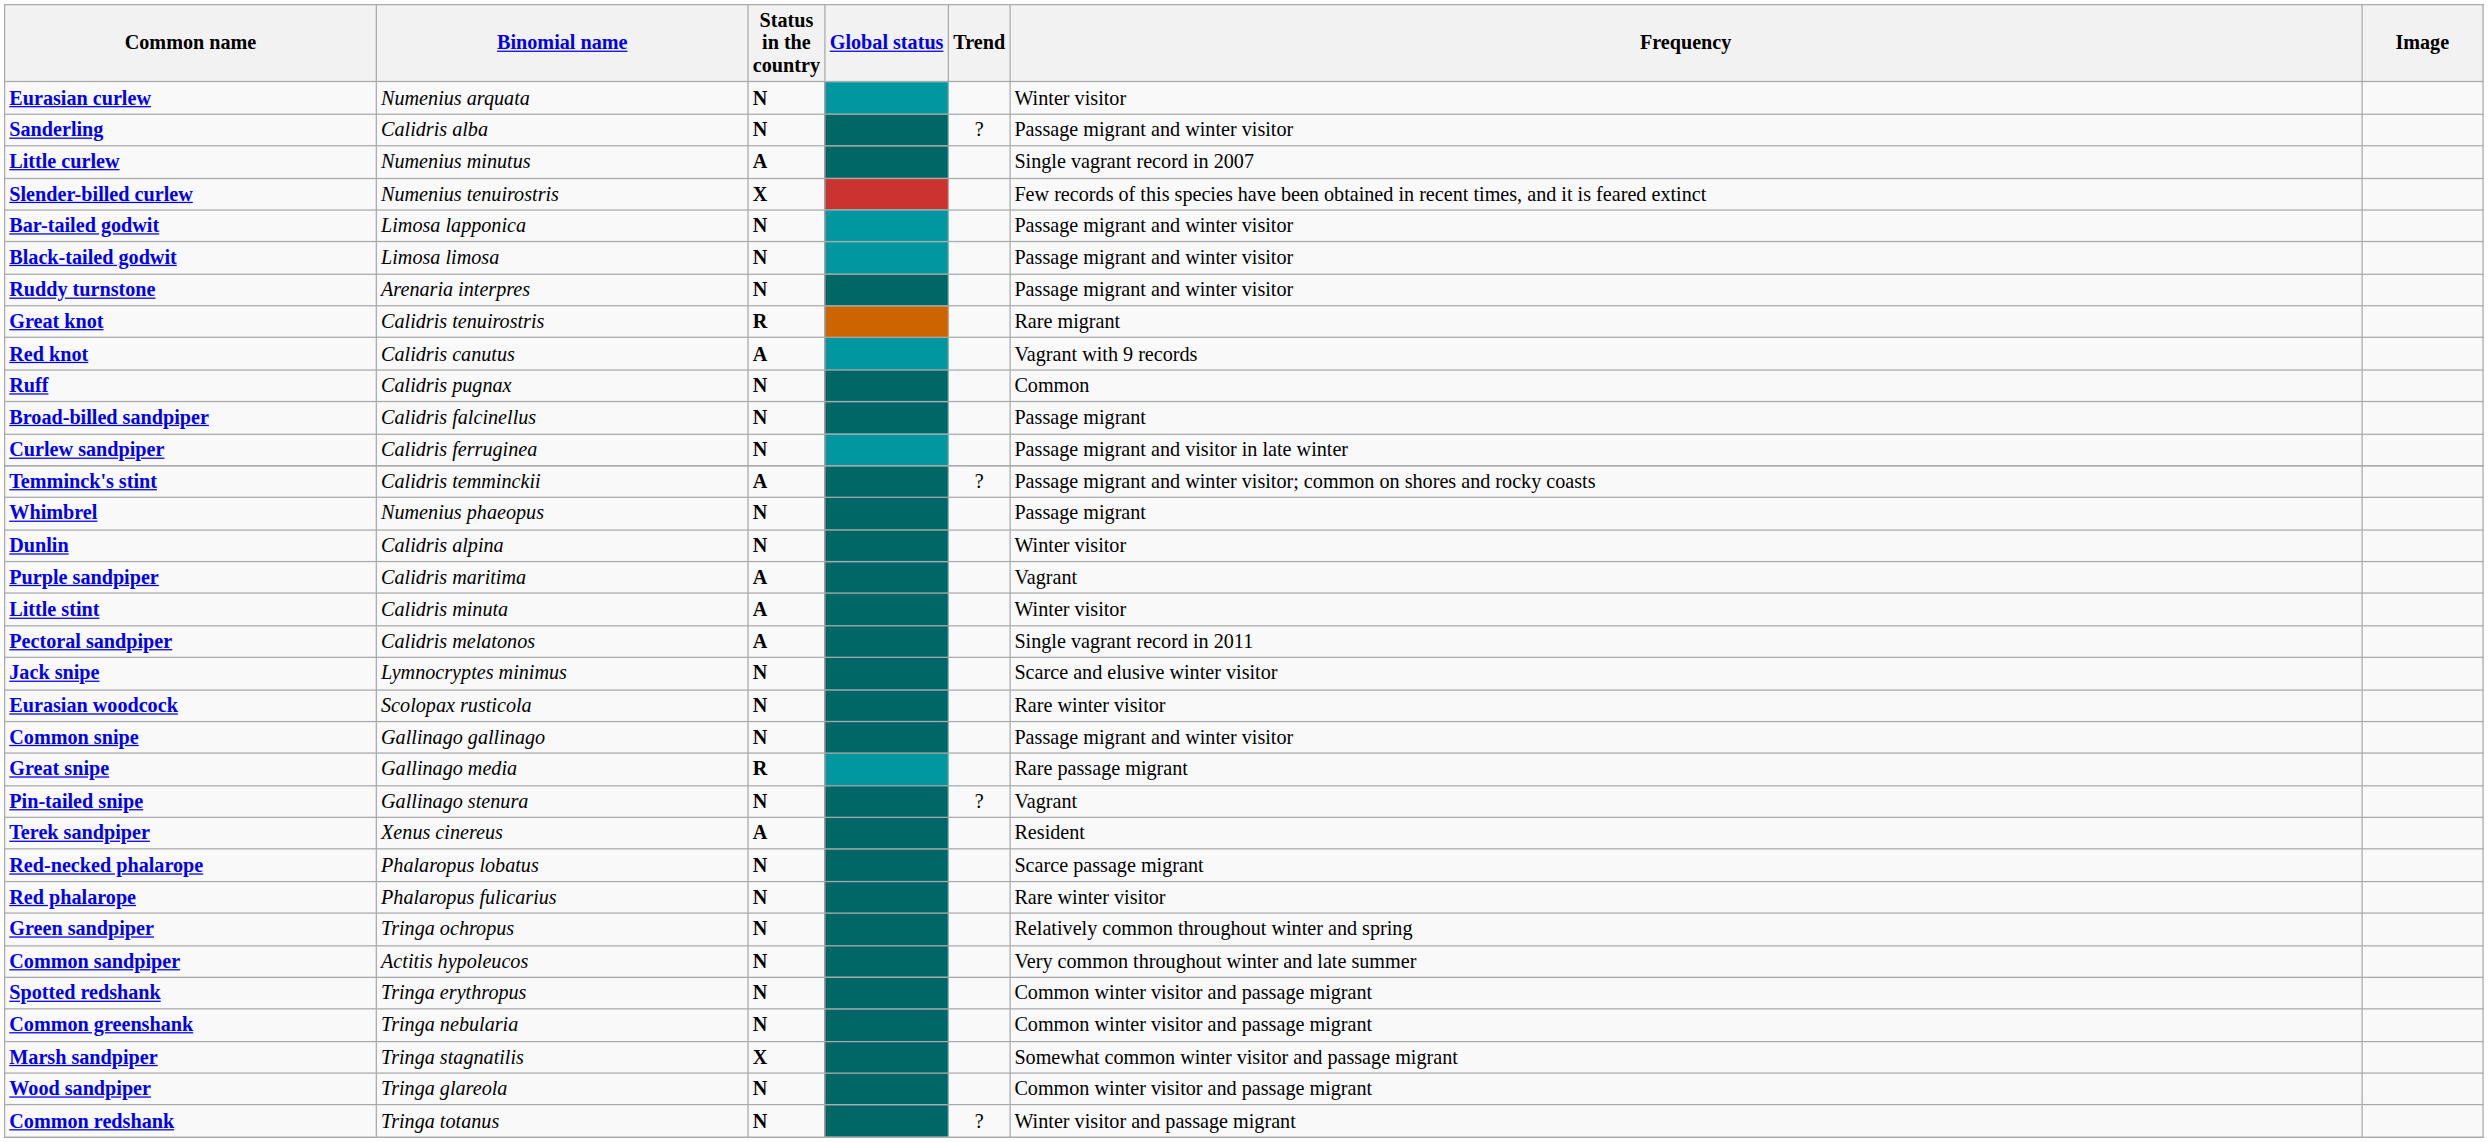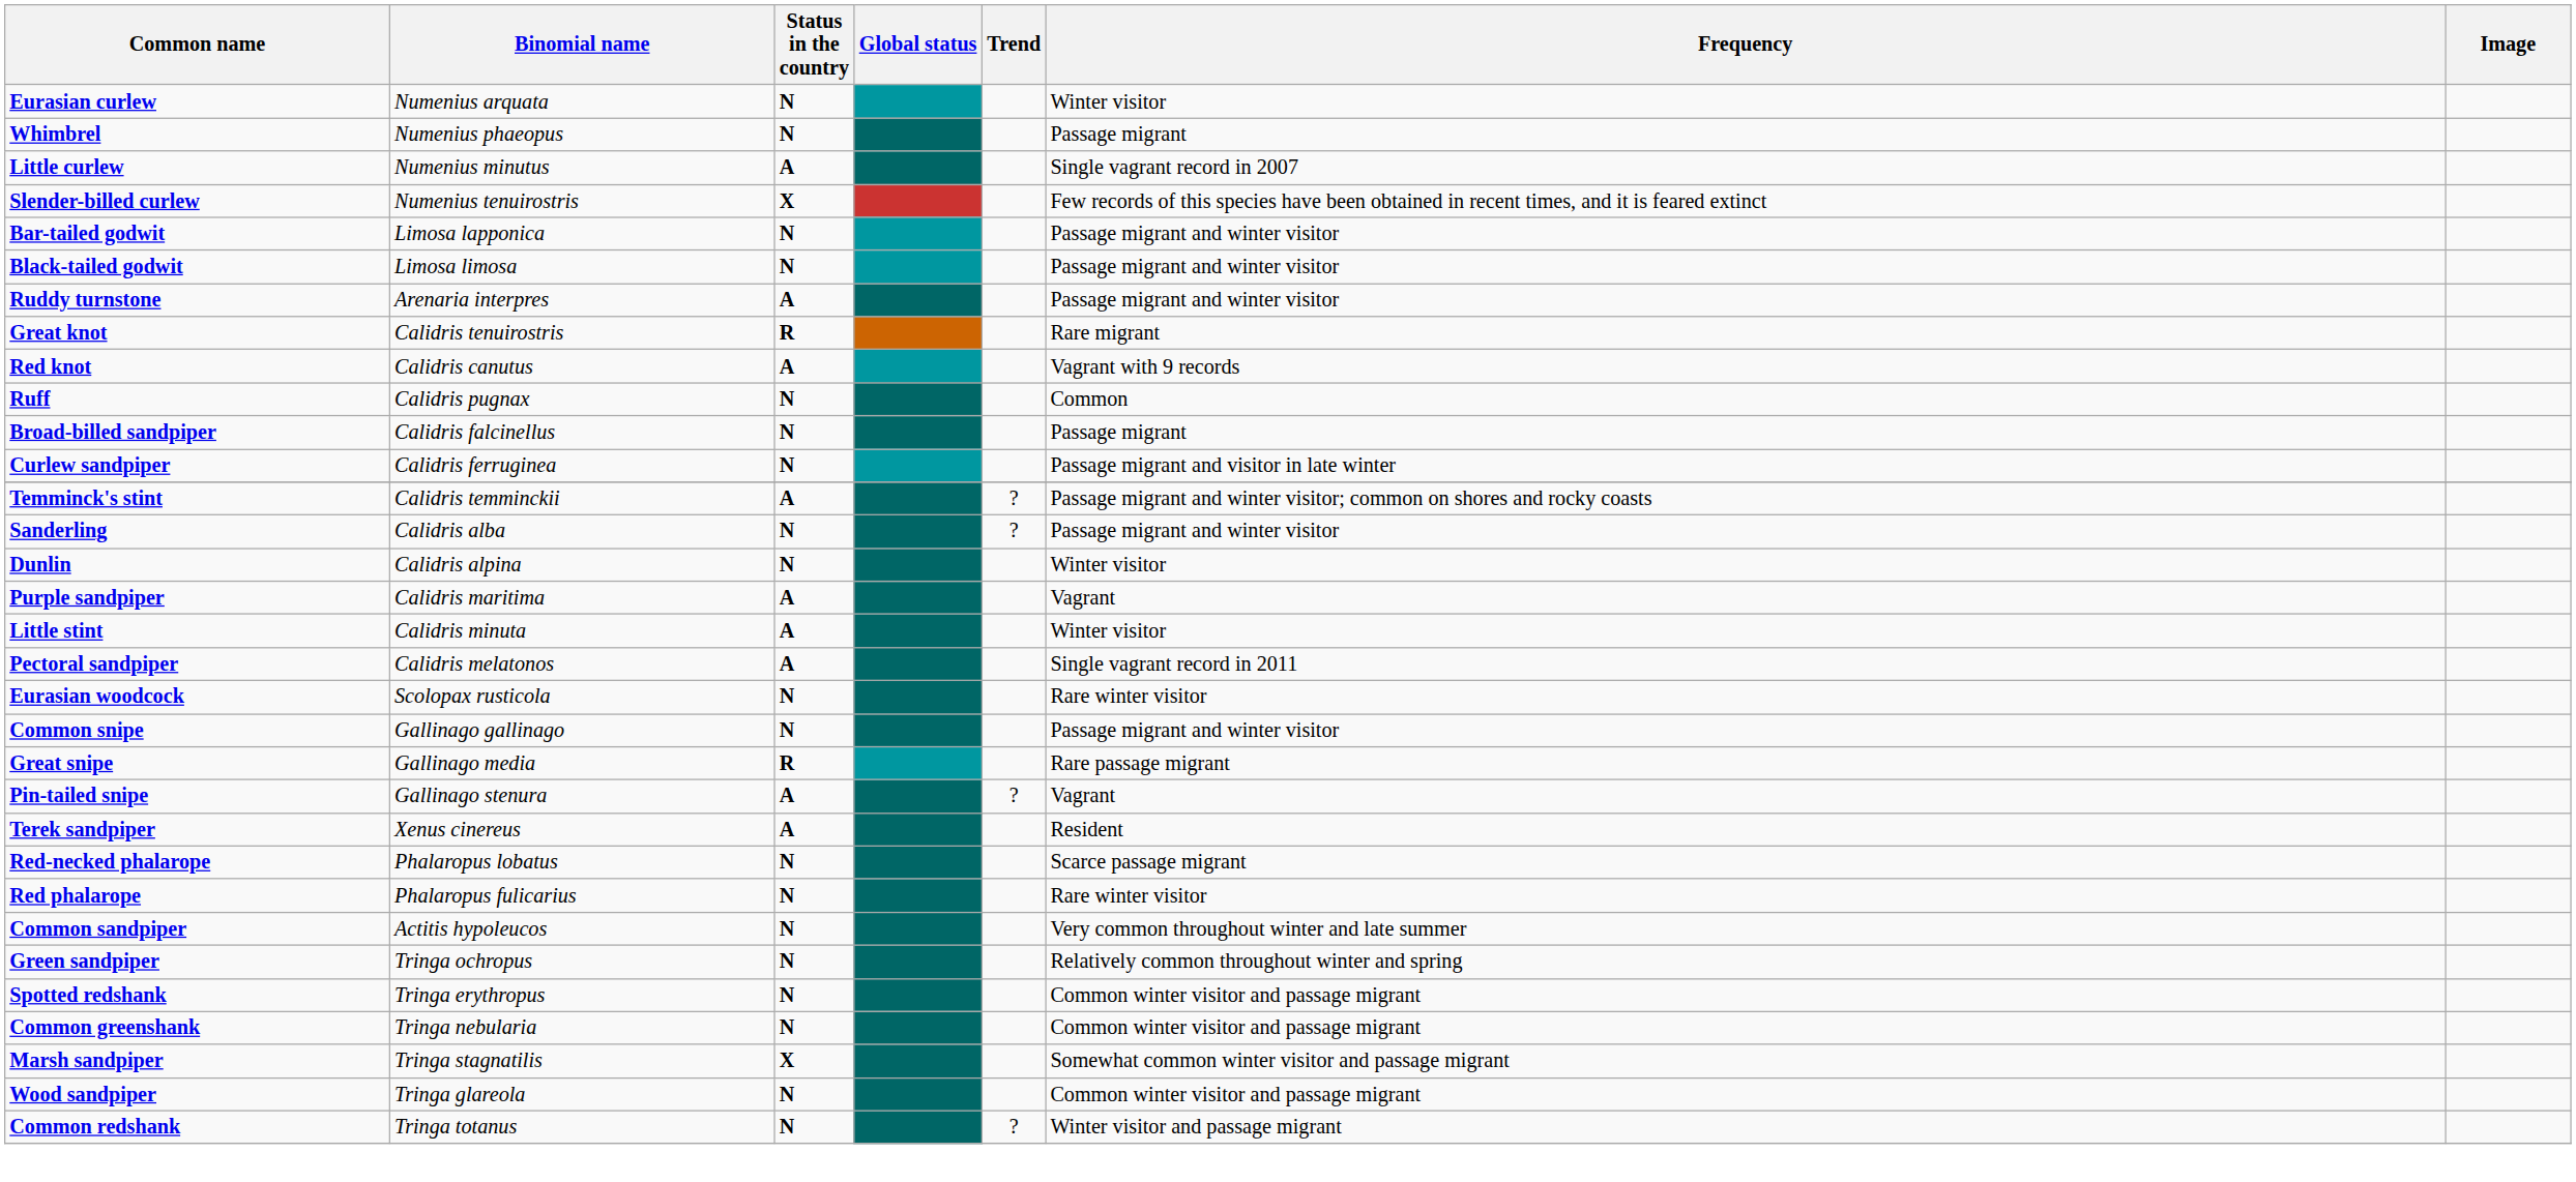 <table class="wikitable sortable">
 <tr>
 <th width="15%">Common name</th>
 <th width="15%"><a href='#'>Binomial name</a></th>
 <th width="1%">Status in the country</th>
 <th width="5%"><a href='#'>Global status</a></th>
 <th width="1%">Trend</th>
 <th class="unsortable">Frequency</th>
 <th class="unsortable">Image</th>
 </tr>
 <tr>
 <td><strong><a href='#'>Eurasian curlew</a></strong></td>
 <td><em>Numenius arquata</em></td>
 <td><strong>N</strong></td>
 <td align=center style="background: #0097a0"></td>
 <td align=center></td>
 <td>Winter visitor</td>
 <td></td>
 </tr>
 <tr>
-<td><strong><a href='#'>Sanderling</a></strong></td>
-<td><em>Calidris alba</em></td>
+<td><strong><a href='#'>Whimbrel</a></strong></td>
+<td><em>Numenius phaeopus</em></td>
 <td><strong>N</strong></td>
 <td align=center style="background: #006666"></td>
-<td align=center>?</td>
-<td>Passage migrant and winter visitor</td>
+<td align=center></td>
+<td>Passage migrant</td>
 <td></td>
 </tr>
 <tr>
 <td><strong><a href='#'>Little curlew</a></strong></td>
 <td><em>Numenius minutus</em></td>
 <td><strong>A</strong></td>
 <td align=center style="background: #006666"></td>
 <td align=center></td>
 <td>Single vagrant record in 2007</td>
 <td></td>
 </tr>
 <tr>
 <td><strong><a href='#'>Slender-billed curlew</a></strong></td>
 <td><em>Numenius tenuirostris</em></td>
 <td><strong>X</strong></td>
 <td align=center style="background: #cb3331"></td>
 <td align=center></td>
 <td>Few records of this species have been obtained in recent times, and it is feared extinct</td>
 <td></td>
 </tr>
 <tr>
 <td><strong><a href='#'>Bar-tailed godwit</a></strong></td>
 <td><em>Limosa lapponica</em></td>
 <td><strong>N</strong></td>
 <td align=center style="background: #0097a0"></td>
 <td align=center></td>
 <td>Passage migrant and winter visitor</td>
 <td></td>
 </tr>
 <tr>
 <td><strong><a href='#'>Black-tailed godwit</a></strong></td>
 <td><em>Limosa limosa</em></td>
 <td><strong>N</strong></td>
 <td align=center style="background: #0097a0"></td>
 <td align=center></td>
 <td>Passage migrant and winter visitor</td>
 <td></td>
 </tr>
 <tr>
 <td><strong><a href='#'>Ruddy turnstone</a></strong></td>
 <td><em>Arenaria interpres</em></td>
-<td><strong>N</strong></td>
+<td><strong>A</strong></td>
 <td align=center style="background: #006666"></td>
 <td align=center></td>
 <td>Passage migrant and winter visitor</td>
 <td></td>
 </tr>
 <tr>
 <td><strong><a href='#'>Great knot</a></strong></td>
 <td><em>Calidris tenuirostris</em></td>
 <td><strong>R</strong></td>
 <td align=center style="background: #cc6402"></td>
 <td align=center></td>
 <td>Rare migrant</td>
 <td></td>
 </tr>
 <tr>
 <td><strong><a href='#'>Red knot</a></strong></td>
 <td><em>Calidris canutus</em></td>
 <td><strong>A</strong></td>
 <td align=center style="background: #0097a0"></td>
 <td align=center></td>
 <td>Vagrant with 9 records</td>
 <td></td>
 </tr>
 <tr>
 <td><strong><a href='#'>Ruff</a></strong></td>
 <td><em>Calidris pugnax</em></td>
 <td><strong>N</strong></td>
 <td align=center style="background: #006666"></td>
 <td align=center></td>
 <td>Common</td>
 <td></td>
 </tr>
 <tr>
 <td><strong><a href='#'>Broad-billed sandpiper</a></strong></td>
 <td><em>Calidris falcinellus</em></td>
 <td><strong>N</strong></td>
 <td align=center style="background: #006666"></td>
 <td align=center></td>
 <td>Passage migrant</td>
 <td></td>
 </tr>
 <tr>
 <td><strong><a href='#'>Curlew sandpiper</a></strong></td>
 <td><em>Calidris ferruginea</em></td>
 <td><strong>N</strong></td>
 <td align=center style="background: #0097a0"></td>
 <td align=center></td>
 <td>Passage migrant and visitor in late winter</td>
 <td></td>
 </tr>
 <tr>
 </tr>
 <tr>
 <td><strong><a href='#'>Temminck's stint</a></strong></td>
 <td><em>Calidris temminckii</em></td>
 <td><strong>A</strong></td>
 <td align=center style="background: #006666"></td>
 <td align=center>?</td>
 <td>Passage migrant and winter visitor; common on shores and rocky coasts</td>
 <td></td>
 </tr>
 <tr>
-<td><strong><a href='#'>Whimbrel</a></strong></td>
-<td><em>Numenius phaeopus</em></td>
+<td><strong><a href='#'>Sanderling</a></strong></td>
+<td><em>Calidris alba</em></td>
 <td><strong>N</strong></td>
 <td align=center style="background: #006666"></td>
-<td align=center></td>
-<td>Passage migrant</td>
+<td align=center>?</td>
+<td>Passage migrant and winter visitor</td>
 <td></td>
 </tr>
 <tr>
 <td><strong><a href='#'>Dunlin</a></strong></td>
 <td><em>Calidris alpina</em></td>
 <td><strong>N</strong></td>
 <td align=center style="background: #006666"></td>
 <td align=center></td>
 <td>Winter visitor</td>
 <td></td>
 </tr>
 <tr>
 <td><strong><a href='#'>Purple sandpiper</a></strong></td>
 <td><em>Calidris maritima</em></td>
 <td><strong>A</strong></td>
 <td align=center style="background: #006666"></td>
 <td align=center></td>
 <td>Vagrant</td>
 <td></td>
 </tr>
 <tr>
 <td><strong><a href='#'>Little stint</a></strong></td>
 <td><em>Calidris minuta</em></td>
 <td><strong>A</strong></td>
 <td align=center style="background: #006666"></td>
 <td align=center></td>
 <td>Winter visitor</td>
 <td></td>
 </tr>
 <tr>
 <td><strong><a href='#'>Pectoral sandpiper</a></strong></td>
 <td><em>Calidris melatonos</em></td>
 <td><strong>A</strong></td>
 <td align=center style="background: #006666"></td>
 <td align=center></td>
 <td>Single vagrant record in 2011</td>
 <td></td>
 </tr>
 <tr>
-<td><strong><a href='#'>Jack snipe</a></strong></td>
-<td><em>Lymnocryptes minimus</em></td>
-<td><strong>N</strong></td>
-<td align=center style="background: #006666"></td>
-<td align=center></td>
-<td>Scarce and elusive winter visitor</td>
-<td></td>
-</tr>
-<tr>
 <td><strong><a href='#'>Eurasian woodcock</a></strong></td>
 <td><em>Scolopax rusticola</em></td>
 <td><strong>N</strong></td>
 <td align=center style="background: #006666"></td>
 <td align=center></td>
 <td>Rare winter visitor</td>
 <td></td>
 </tr>
 <tr>
 <td><strong><a href='#'>Common snipe</a></strong></td>
 <td><em>Gallinago gallinago</em></td>
 <td><strong>N</strong></td>
 <td align=center style="background: #006666"></td>
 <td align=center></td>
 <td>Passage migrant and winter visitor</td>
 <td></td>
 </tr>
 <tr>
 <td><strong><a href='#'>Great snipe</a></strong></td>
 <td><em>Gallinago media</em></td>
 <td><strong>R</strong></td>
 <td align=center style="background: #0097a0"></td>
 <td align=center></td>
 <td>Rare passage migrant</td>
 <td></td>
 </tr>
 <tr>
 <td><strong><a href='#'>Pin-tailed snipe</a></strong></td>
 <td><em>Gallinago stenura</em></td>
-<td><strong>N</strong></td>
+<td><strong>A</strong></td>
 <td align=center style="background: #006666"></td>
 <td align=center>?</td>
 <td>Vagrant</td>
 <td></td>
 </tr>
 <tr>
 <td><strong><a href='#'>Terek sandpiper</a></strong></td>
 <td><em>Xenus cinereus</em></td>
 <td><strong>A</strong></td>
 <td align=center style="background: #006666"></td>
 <td align=center></td>
 <td>Resident</td>
 <td></td>
 </tr>
 <tr>
 <td><strong><a href='#'>Red-necked phalarope</a></strong></td>
 <td><em>Phalaropus lobatus</em></td>
 <td><strong>N</strong></td>
 <td align=center style="background: #006666"></td>
 <td align=center></td>
 <td>Scarce passage migrant</td>
 <td></td>
 </tr>
 <tr>
 <td><strong><a href='#'>Red phalarope</a></strong></td>
 <td><em>Phalaropus fulicarius</em></td>
 <td><strong>N</strong></td>
 <td align=center style="background: #006666"></td>
 <td align=center></td>
 <td>Rare winter visitor</td>
 <td></td>
 </tr>
 <tr>
+<td><strong><a href='#'>Common sandpiper</a></strong></td>
+<td><em>Actitis hypoleucos</em></td>
+<td><strong>N</strong></td>
+<td align=center style="background: #006666"></td>
+<td align=center></td>
+<td>Very common throughout winter and late summer</td>
+<td></td>
+</tr>
+<tr>
 <td><strong><a href='#'>Green sandpiper</a></strong></td>
 <td><em>Tringa ochropus</em></td>
 <td><strong>N</strong></td>
 <td align=center style="background: #006666"></td>
 <td align=center></td>
 <td>Relatively common throughout winter and spring</td>
-<td></td>
-</tr>
-<tr>
-<td><strong><a href='#'>Common sandpiper</a></strong></td>
-<td><em>Actitis hypoleucos</em></td>
-<td><strong>N</strong></td>
-<td align=center style="background: #006666"></td>
-<td align=center></td>
-<td>Very common throughout winter and late summer</td>
 <td></td>
 </tr>
 <tr>
 <td><strong><a href='#'>Spotted redshank</a></strong></td>
 <td><em>Tringa erythropus</em></td>
 <td><strong>N</strong></td>
 <td align=center style="background: #006666"></td>
 <td align=center></td>
 <td>Common winter visitor and passage migrant</td>
 <td></td>
 </tr>
 <tr>
 <td><strong><a href='#'>Common greenshank</a></strong></td>
 <td><em>Tringa nebularia</em></td>
 <td><strong>N</strong></td>
 <td align=center style="background: #006666"></td>
 <td align=center></td>
 <td>Common winter visitor and passage migrant</td>
 <td></td>
 </tr>
 <tr>
 <td><strong><a href='#'>Marsh sandpiper</a></strong></td>
 <td><em>Tringa stagnatilis</em></td>
 <td><strong>X</strong></td>
 <td align=center style="background: #006666"></td>
 <td align=center></td>
 <td>Somewhat common winter visitor and passage migrant</td>
 <td></td>
 </tr>
 <tr>
 <td><strong><a href='#'>Wood sandpiper</a></strong></td>
 <td><em>Tringa glareola</em></td>
 <td><strong>N</strong></td>
 <td align=center style="background: #006666"></td>
 <td align=center></td>
 <td>Common winter visitor and passage migrant</td>
 <td></td>
 </tr>
 <tr>
 <td><strong><a href='#'>Common redshank</a></strong></td>
 <td><em>Tringa totanus</em></td>
 <td><strong>N</strong></td>
 <td align=center style="background: #006666"></td>
 <td align=center>?</td>
 <td>Winter visitor and passage migrant</td>
 <td></td>
 </tr>
 <tr>
 </tr>
 </table>
